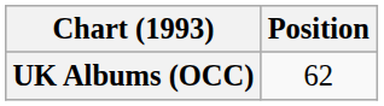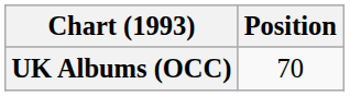 <table class="wikitable plainrowheaders" style="text-align:center;">
 <tr>
 <th scope="col">Chart (1993)</th>
 <th scope="col">Position</th>
 </tr>
 <tr>
 <th scope="row">UK Albums (OCC)</th>
-<td>62</td>
+<td>70</td>
 </tr>
 </table>
